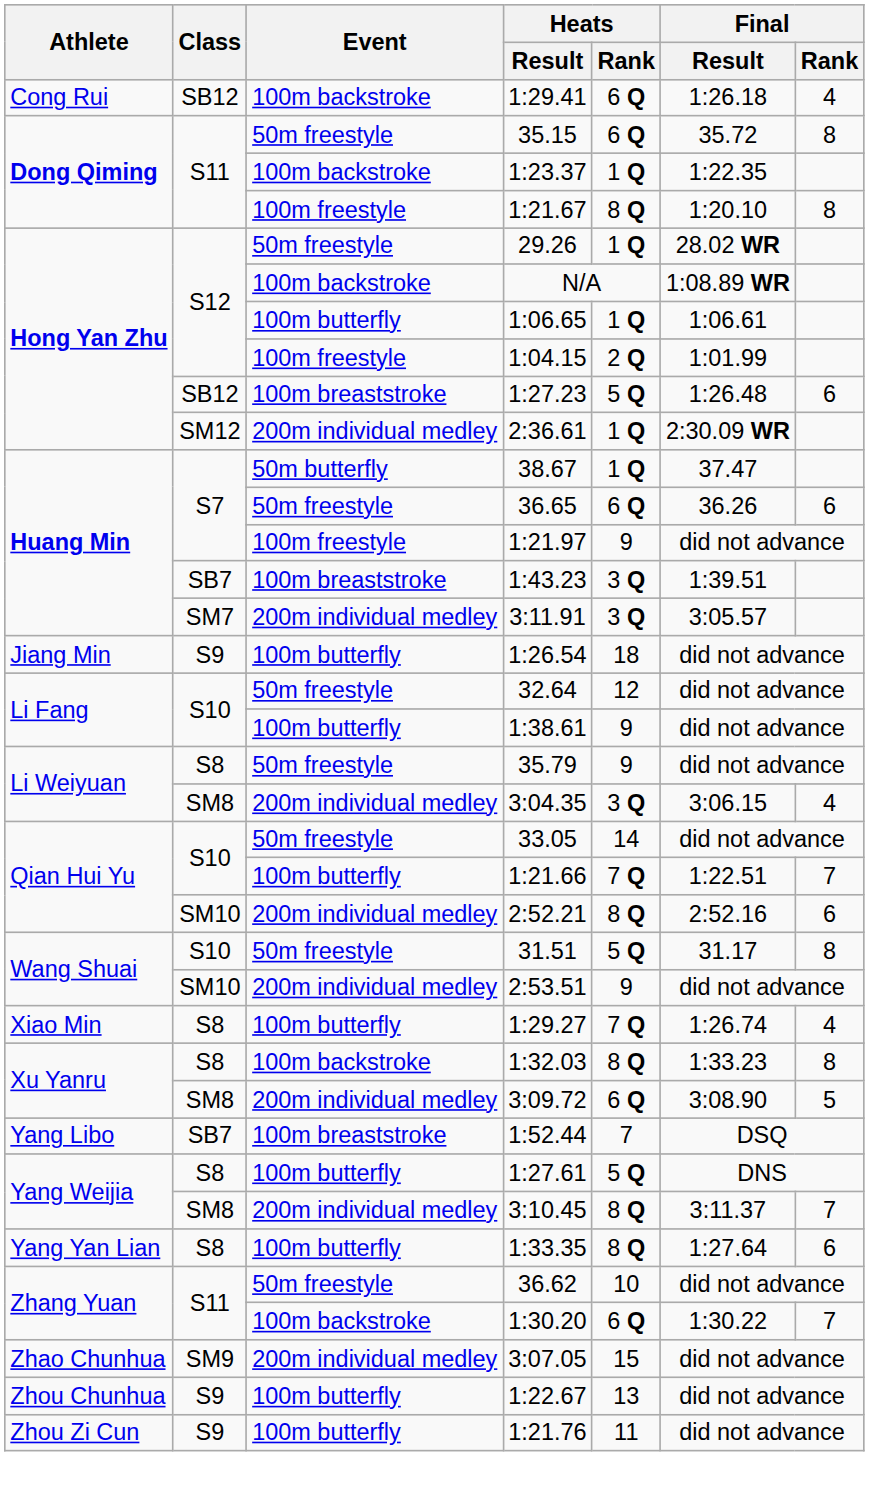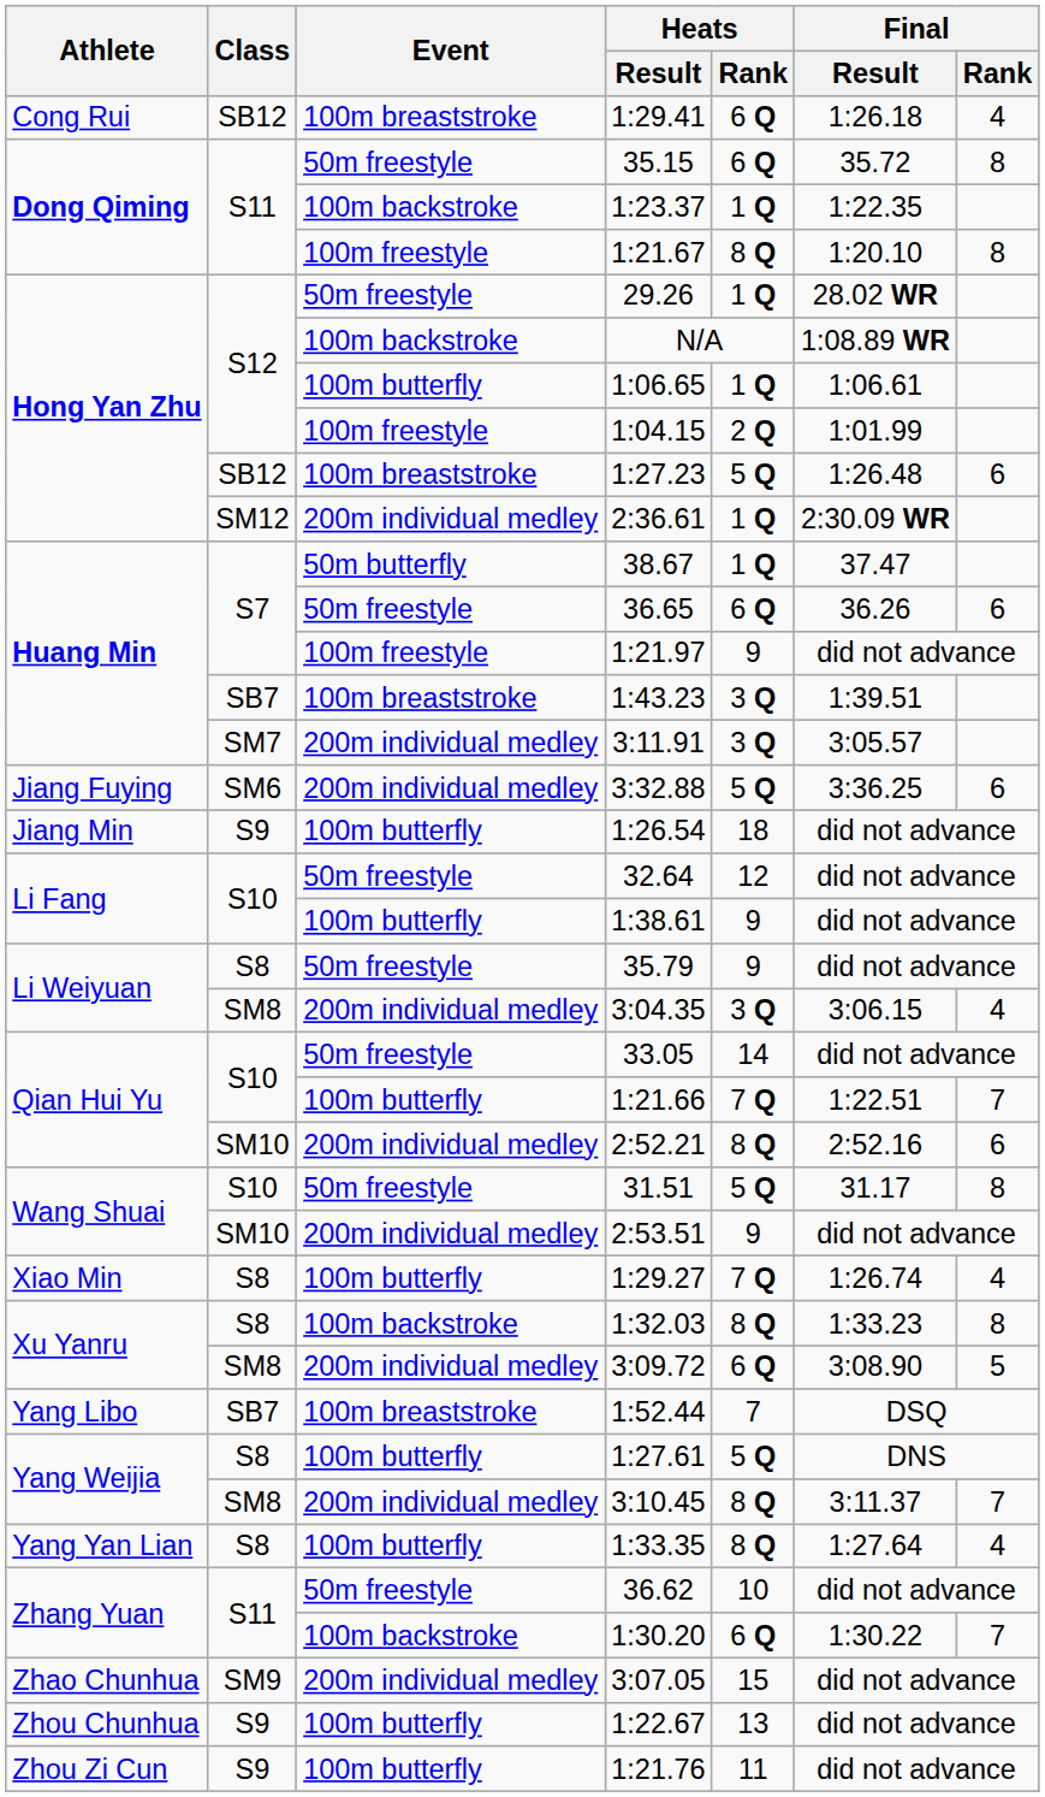 <table class=wikitable style="font-size:90%">
 <tr>
 <th rowspan="2">Athlete</th>
 <th rowspan="2">Class</th>
 <th rowspan="2">Event</th>
 <th colspan="2">Heats</th>
 <th colspan="2">Final</th>
 </tr>
 <tr>
 <th>Result</th>
 <th>Rank</th>
 <th>Result</th>
 <th>Rank</th>
 </tr>
 <tr>
 <td><a href='#'>Cong Rui</a></td>
 <td style="text-align:center;">SB12</td>
-<td><a href='#'>100m backstroke</a></td>
+<td><a href='#'>100m breaststroke</a></td>
 <td style="text-align:center;">1:29.41</td>
 <td style="text-align:center;">6 <strong>Q</strong></td>
 <td style="text-align:center;">1:26.18</td>
 <td style="text-align:center;">4</td>
 </tr>
 <tr>
 <td rowspan="3"><strong><a href='#'>Dong Qiming</a></strong></td>
 <td rowspan="3" style="text-align:center;">S11</td>
 <td><a href='#'>50m freestyle</a></td>
 <td style="text-align:center;">35.15</td>
 <td style="text-align:center;">6 <strong>Q</strong></td>
 <td style="text-align:center;">35.72</td>
 <td style="text-align:center;">8</td>
 </tr>
 <tr>
 <td><a href='#'>100m backstroke</a></td>
 <td style="text-align:center;">1:23.37</td>
 <td style="text-align:center;">1 <strong>Q</strong></td>
 <td style="text-align:center;">1:22.35</td>
 <td style="text-align:center;"></td>
 </tr>
 <tr>
 <td><a href='#'>100m freestyle</a></td>
 <td style="text-align:center;">1:21.67</td>
 <td style="text-align:center;">8 <strong>Q</strong></td>
 <td style="text-align:center;">1:20.10</td>
 <td style="text-align:center;">8</td>
 </tr>
 <tr>
 <td rowspan="6"><strong><a href='#'>Hong Yan Zhu</a></strong></td>
 <td rowspan="4" style="text-align:center;">S12</td>
 <td><a href='#'>50m freestyle</a></td>
 <td style="text-align:center;">29.26</td>
 <td style="text-align:center;">1 <strong>Q</strong></td>
 <td style="text-align:center;">28.02 <strong>WR</strong></td>
 <td style="text-align:center;"></td>
 </tr>
 <tr>
 <td><a href='#'>100m backstroke</a></td>
 <td style="text-align:center;" colspan="2">N/A</td>
 <td style="text-align:center;">1:08.89 <strong>WR</strong></td>
 <td style="text-align:center;"></td>
 </tr>
 <tr>
 <td><a href='#'>100m butterfly</a></td>
 <td style="text-align:center;">1:06.65</td>
 <td style="text-align:center;">1 <strong>Q</strong></td>
 <td style="text-align:center;">1:06.61</td>
 <td style="text-align:center;"></td>
 </tr>
 <tr>
 <td><a href='#'>100m freestyle</a></td>
 <td style="text-align:center;">1:04.15</td>
 <td style="text-align:center;">2 <strong>Q</strong></td>
 <td style="text-align:center;">1:01.99</td>
 <td style="text-align:center;"></td>
 </tr>
 <tr>
 <td style="text-align:center;">SB12</td>
 <td><a href='#'>100m breaststroke</a></td>
 <td style="text-align:center;">1:27.23</td>
 <td style="text-align:center;">5 <strong>Q</strong></td>
 <td style="text-align:center;">1:26.48</td>
 <td style="text-align:center;">6</td>
 </tr>
 <tr>
 <td style="text-align:center;">SM12</td>
 <td><a href='#'>200m individual medley</a></td>
 <td style="text-align:center;">2:36.61</td>
 <td style="text-align:center;">1 <strong>Q</strong></td>
 <td style="text-align:center;">2:30.09 <strong>WR</strong></td>
 <td style="text-align:center;"></td>
 </tr>
 <tr>
 <td rowspan="5"><strong><a href='#'>Huang Min</a></strong></td>
 <td rowspan="3" style="text-align:center;">S7</td>
 <td><a href='#'>50m butterfly</a></td>
 <td style="text-align:center;">38.67</td>
 <td style="text-align:center;">1 <strong>Q</strong></td>
 <td style="text-align:center;">37.47</td>
 <td style="text-align:center;"></td>
 </tr>
 <tr>
 <td><a href='#'>50m freestyle</a></td>
 <td style="text-align:center;">36.65</td>
 <td style="text-align:center;">6 <strong>Q</strong></td>
 <td style="text-align:center;">36.26</td>
 <td style="text-align:center;">6</td>
 </tr>
 <tr>
 <td><a href='#'>100m freestyle</a></td>
 <td style="text-align:center;">1:21.97</td>
 <td style="text-align:center;">9</td>
 <td style="text-align:center;" colspan="2">did not advance</td>
 </tr>
 <tr>
 <td style="text-align:center;">SB7</td>
 <td><a href='#'>100m breaststroke</a></td>
 <td style="text-align:center;">1:43.23</td>
 <td style="text-align:center;">3 <strong>Q</strong></td>
 <td style="text-align:center;">1:39.51</td>
 <td style="text-align:center;"></td>
 </tr>
 <tr>
 <td style="text-align:center;">SM7</td>
 <td><a href='#'>200m individual medley</a></td>
 <td style="text-align:center;">3:11.91</td>
 <td style="text-align:center;">3 <strong>Q</strong></td>
 <td style="text-align:center;">3:05.57</td>
 <td style="text-align:center;"></td>
+</tr>
+<tr>
+<td><a href='#'>Jiang Fuying</a></td>
+<td style="text-align:center;">SM6</td>
+<td><a href='#'>200m individual medley</a></td>
+<td style="text-align:center;">3:32.88</td>
+<td style="text-align:center;">5 <strong>Q</strong></td>
+<td style="text-align:center;">3:36.25</td>
+<td style="text-align:center;">6</td>
 </tr>
 <tr>
 <td><a href='#'>Jiang Min</a></td>
 <td style="text-align:center;">S9</td>
 <td><a href='#'>100m butterfly</a></td>
 <td style="text-align:center;">1:26.54</td>
 <td style="text-align:center;">18</td>
 <td style="text-align:center;" colspan="2">did not advance</td>
 </tr>
 <tr>
 <td rowspan="2"><a href='#'>Li Fang</a></td>
 <td rowspan="2" style="text-align:center;">S10</td>
 <td><a href='#'>50m freestyle</a></td>
 <td style="text-align:center;">32.64</td>
 <td style="text-align:center;">12</td>
 <td style="text-align:center;" colspan="2">did not advance</td>
 </tr>
 <tr>
 <td><a href='#'>100m butterfly</a></td>
 <td style="text-align:center;">1:38.61</td>
 <td style="text-align:center;">9</td>
 <td style="text-align:center;" colspan="2">did not advance</td>
 </tr>
 <tr>
 <td rowspan="2"><a href='#'>Li Weiyuan</a></td>
 <td style="text-align:center;">S8</td>
 <td><a href='#'>50m freestyle</a></td>
 <td style="text-align:center;">35.79</td>
 <td style="text-align:center;">9</td>
 <td style="text-align:center;" colspan="2">did not advance</td>
 </tr>
 <tr>
 <td style="text-align:center;">SM8</td>
 <td><a href='#'>200m individual medley</a></td>
 <td style="text-align:center;">3:04.35</td>
 <td style="text-align:center;">3 <strong>Q</strong></td>
 <td style="text-align:center;">3:06.15</td>
 <td style="text-align:center;">4</td>
 </tr>
 <tr>
 <td rowspan="3"><a href='#'>Qian Hui Yu</a></td>
 <td rowspan="2" style="text-align:center;">S10</td>
 <td><a href='#'>50m freestyle</a></td>
 <td style="text-align:center;">33.05</td>
 <td style="text-align:center;">14</td>
 <td style="text-align:center;" colspan="2">did not advance</td>
 </tr>
 <tr>
 <td><a href='#'>100m butterfly</a></td>
 <td style="text-align:center;">1:21.66</td>
 <td style="text-align:center;">7 <strong>Q</strong></td>
 <td style="text-align:center;">1:22.51</td>
 <td style="text-align:center;">7</td>
 </tr>
 <tr>
 <td style="text-align:center;">SM10</td>
 <td><a href='#'>200m individual medley</a></td>
 <td style="text-align:center;">2:52.21</td>
 <td style="text-align:center;">8 <strong>Q</strong></td>
 <td style="text-align:center;">2:52.16</td>
 <td style="text-align:center;">6</td>
 </tr>
 <tr>
 <td rowspan="2"><a href='#'>Wang Shuai</a></td>
 <td style="text-align:center;">S10</td>
 <td><a href='#'>50m freestyle</a></td>
 <td style="text-align:center;">31.51</td>
 <td style="text-align:center;">5 <strong>Q</strong></td>
 <td style="text-align:center;">31.17</td>
 <td style="text-align:center;">8</td>
 </tr>
 <tr>
 <td style="text-align:center;">SM10</td>
 <td><a href='#'>200m individual medley</a></td>
 <td style="text-align:center;">2:53.51</td>
 <td style="text-align:center;">9</td>
 <td style="text-align:center;" colspan="2">did not advance</td>
 </tr>
 <tr>
 <td><a href='#'>Xiao Min</a></td>
 <td style="text-align:center;">S8</td>
 <td><a href='#'>100m butterfly</a></td>
 <td style="text-align:center;">1:29.27</td>
 <td style="text-align:center;">7 <strong>Q</strong></td>
 <td style="text-align:center;">1:26.74</td>
 <td style="text-align:center;">4</td>
 </tr>
 <tr>
 <td rowspan="2"><a href='#'>Xu Yanru</a></td>
 <td style="text-align:center;">S8</td>
 <td><a href='#'>100m backstroke</a></td>
 <td style="text-align:center;">1:32.03</td>
 <td style="text-align:center;">8 <strong>Q</strong></td>
 <td style="text-align:center;">1:33.23</td>
 <td style="text-align:center;">8</td>
 </tr>
 <tr>
 <td style="text-align:center;">SM8</td>
 <td><a href='#'>200m individual medley</a></td>
 <td style="text-align:center;">3:09.72</td>
 <td style="text-align:center;">6 <strong>Q</strong></td>
 <td style="text-align:center;">3:08.90</td>
 <td style="text-align:center;">5</td>
 </tr>
 <tr>
 <td><a href='#'>Yang Libo</a></td>
 <td style="text-align:center;">SB7</td>
 <td><a href='#'>100m breaststroke</a></td>
 <td style="text-align:center;">1:52.44</td>
 <td style="text-align:center;">7</td>
 <td style="text-align:center;" colspan="2">DSQ</td>
 </tr>
 <tr>
 <td rowspan="2"><a href='#'>Yang Weijia</a></td>
 <td style="text-align:center;">S8</td>
 <td><a href='#'>100m butterfly</a></td>
 <td style="text-align:center;">1:27.61</td>
 <td style="text-align:center;">5 <strong>Q</strong></td>
 <td style="text-align:center;" colspan="2">DNS</td>
 </tr>
 <tr>
 <td style="text-align:center;">SM8</td>
 <td><a href='#'>200m individual medley</a></td>
 <td style="text-align:center;">3:10.45</td>
 <td style="text-align:center;">8 <strong>Q</strong></td>
 <td style="text-align:center;">3:11.37</td>
 <td style="text-align:center;">7</td>
 </tr>
 <tr>
 <td><a href='#'>Yang Yan Lian</a></td>
 <td style="text-align:center;">S8</td>
 <td><a href='#'>100m butterfly</a></td>
 <td style="text-align:center;">1:33.35</td>
 <td style="text-align:center;">8 <strong>Q</strong></td>
 <td style="text-align:center;">1:27.64</td>
-<td style="text-align:center;">6</td>
+<td style="text-align:center;">4</td>
 </tr>
 <tr>
 <td rowspan="2"><a href='#'>Zhang Yuan</a></td>
 <td rowspan="2" style="text-align:center;">S11</td>
 <td><a href='#'>50m freestyle</a></td>
 <td style="text-align:center;">36.62</td>
 <td style="text-align:center;">10</td>
 <td style="text-align:center;" colspan="2">did not advance</td>
 </tr>
 <tr>
 <td><a href='#'>100m backstroke</a></td>
 <td style="text-align:center;">1:30.20</td>
 <td style="text-align:center;">6 <strong>Q</strong></td>
 <td style="text-align:center;">1:30.22</td>
 <td style="text-align:center;">7</td>
 </tr>
 <tr>
 <td><a href='#'>Zhao Chunhua</a></td>
 <td style="text-align:center;">SM9</td>
 <td><a href='#'>200m individual medley</a></td>
 <td style="text-align:center;">3:07.05</td>
 <td style="text-align:center;">15</td>
 <td style="text-align:center;" colspan="2">did not advance</td>
 </tr>
 <tr>
 <td><a href='#'>Zhou Chunhua</a></td>
 <td style="text-align:center;">S9</td>
 <td><a href='#'>100m butterfly</a></td>
 <td style="text-align:center;">1:22.67</td>
 <td style="text-align:center;">13</td>
 <td style="text-align:center;" colspan="2">did not advance</td>
 </tr>
 <tr>
 <td><a href='#'>Zhou Zi Cun</a></td>
 <td style="text-align:center;">S9</td>
 <td><a href='#'>100m butterfly</a></td>
 <td style="text-align:center;">1:21.76</td>
 <td style="text-align:center;">11</td>
 <td style="text-align:center;" colspan="2">did not advance</td>
 </tr>
 </table>
